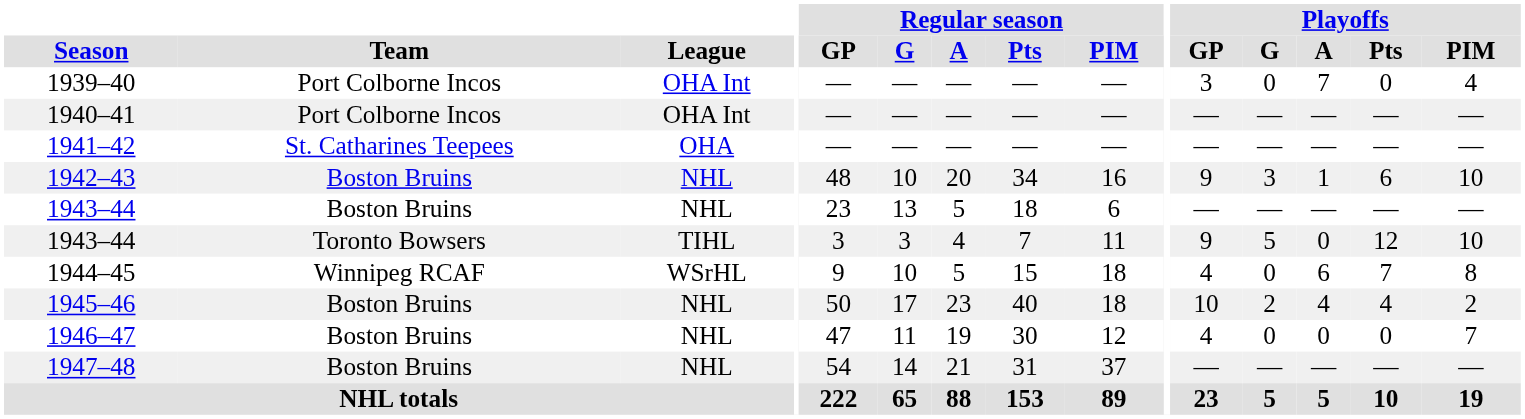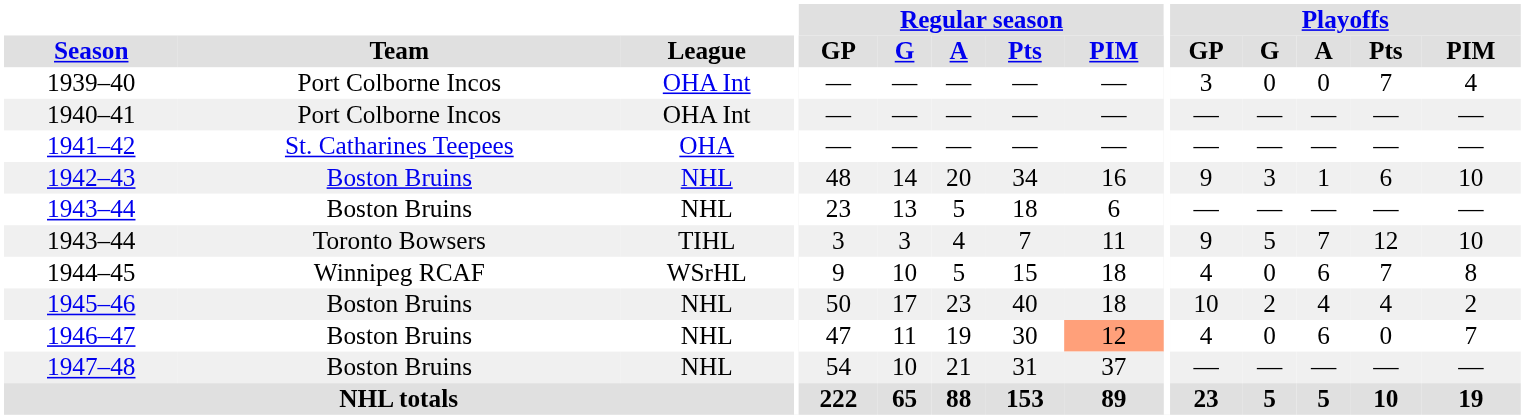 <table border="0" cellpadding="1" cellspacing="0" style="text-align:center; width:60em">
 <tr bgcolor="#e0e0e0">
 <th colspan="3" bgcolor="#ffffff"></th>
 <th rowspan="100" bgcolor="#ffffff"></th>
 <th colspan="5"><a href='#'>Regular season</a></th>
 <th rowspan="100" bgcolor="#ffffff"></th>
 <th colspan="5"><a href='#'>Playoffs</a></th>
 </tr>
 <tr bgcolor="#e0e0e0">
 <th><a href='#'>Season</a></th>
 <th>Team</th>
 <th>League</th>
 <th>GP</th>
 <th><a href='#'>G</a></th>
 <th><a href='#'>A</a></th>
 <th><a href='#'>Pts</a></th>
 <th><a href='#'>PIM</a></th>
 <th>GP</th>
 <th>G</th>
 <th>A</th>
 <th>Pts</th>
 <th>PIM</th>
 </tr>
 <tr>
 <td>1939–40</td>
 <td>Port Colborne Incos</td>
 <td><a href='#'>OHA Int</a></td>
 <td>—</td>
 <td>—</td>
 <td>—</td>
 <td>—</td>
 <td>—</td>
 <td>3</td>
 <td>0</td>
+<td>0</td>
 <td>7</td>
-<td>0</td>
 <td>4</td>
 </tr>
 <tr bgcolor="#f0f0f0">
 <td>1940–41</td>
 <td>Port Colborne Incos</td>
 <td>OHA Int</td>
 <td>—</td>
 <td>—</td>
 <td>—</td>
 <td>—</td>
 <td>—</td>
 <td>—</td>
 <td>—</td>
 <td>—</td>
 <td>—</td>
 <td>—</td>
 </tr>
 <tr>
 <td><a href='#'>1941–42</a></td>
 <td><a href='#'>St. Catharines Teepees</a></td>
 <td><a href='#'>OHA</a></td>
 <td>—</td>
 <td>—</td>
 <td>—</td>
 <td>—</td>
 <td>—</td>
 <td>—</td>
 <td>—</td>
 <td>—</td>
 <td>—</td>
 <td>—</td>
 </tr>
 <tr bgcolor="#f0f0f0">
 <td><a href='#'>1942–43</a></td>
 <td><a href='#'>Boston Bruins</a></td>
 <td><a href='#'>NHL</a></td>
 <td>48</td>
-<td>10</td>
+<td>14</td>
 <td>20</td>
 <td>34</td>
 <td>16</td>
 <td>9</td>
 <td>3</td>
 <td>1</td>
 <td>6</td>
 <td>10</td>
 </tr>
 <tr>
 <td><a href='#'>1943–44</a></td>
 <td>Boston Bruins</td>
 <td>NHL</td>
 <td>23</td>
 <td>13</td>
 <td>5</td>
 <td>18</td>
 <td>6</td>
 <td>—</td>
 <td>—</td>
 <td>—</td>
 <td>—</td>
 <td>—</td>
 </tr>
 <tr bgcolor="#f0f0f0">
 <td>1943–44</td>
 <td>Toronto Bowsers</td>
 <td>TIHL</td>
 <td>3</td>
 <td>3</td>
 <td>4</td>
 <td>7</td>
 <td>11</td>
 <td>9</td>
 <td>5</td>
-<td>0</td>
+<td>7</td>
 <td>12</td>
 <td>10</td>
 </tr>
 <tr>
 <td>1944–45</td>
 <td>Winnipeg RCAF</td>
 <td>WSrHL</td>
 <td>9</td>
 <td>10</td>
 <td>5</td>
 <td>15</td>
 <td>18</td>
 <td>4</td>
 <td>0</td>
 <td>6</td>
 <td>7</td>
 <td>8</td>
 </tr>
 <tr bgcolor="#f0f0f0">
 <td><a href='#'>1945–46</a></td>
 <td>Boston Bruins</td>
 <td>NHL</td>
 <td>50</td>
 <td>17</td>
 <td>23</td>
 <td>40</td>
 <td>18</td>
 <td>10</td>
 <td>2</td>
 <td>4</td>
 <td>4</td>
 <td>2</td>
 </tr>
 <tr>
 <td><a href='#'>1946–47</a></td>
 <td>Boston Bruins</td>
 <td>NHL</td>
 <td>47</td>
 <td>11</td>
 <td>19</td>
 <td>30</td>
-<td>12</td>
+<td style="background: lightsalmon;">12</td>
 <td>4</td>
 <td>0</td>
-<td>0</td>
+<td>6</td>
 <td>0</td>
 <td>7</td>
 </tr>
 <tr bgcolor="#f0f0f0">
 <td><a href='#'>1947–48</a></td>
 <td>Boston Bruins</td>
 <td>NHL</td>
 <td>54</td>
-<td>14</td>
+<td>10</td>
 <td>21</td>
 <td>31</td>
 <td>37</td>
 <td>—</td>
 <td>—</td>
 <td>—</td>
 <td>—</td>
 <td>—</td>
 </tr>
 <tr bgcolor="#e0e0e0">
 <th colspan="3">NHL totals</th>
 <th>222</th>
 <th>65</th>
 <th>88</th>
 <th>153</th>
 <th>89</th>
 <th>23</th>
 <th>5</th>
 <th>5</th>
 <th>10</th>
 <th>19</th>
 </tr>
 </table>
